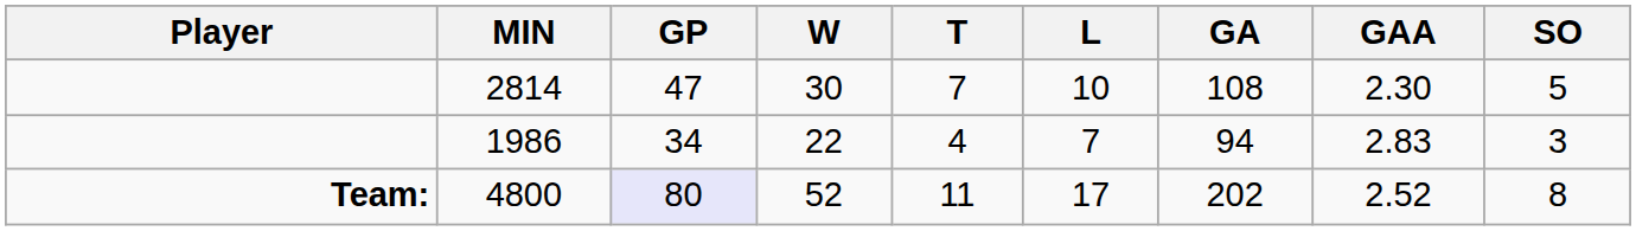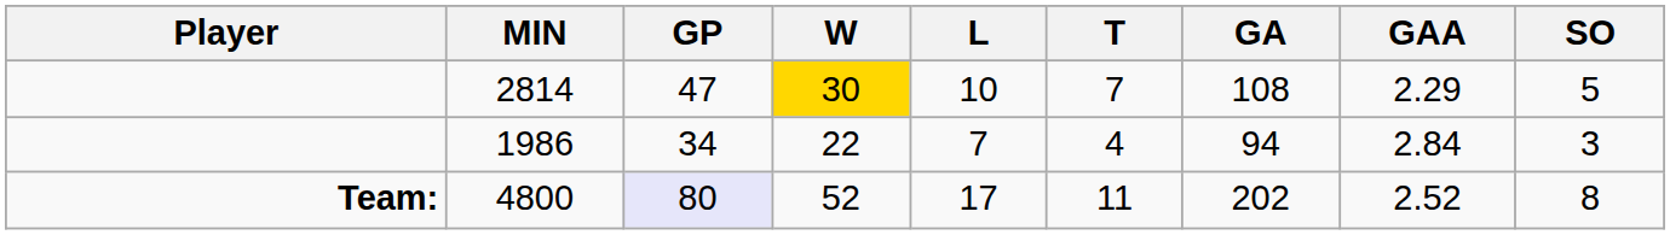 <table class="wikitable sortable" width="60%">
 <tr>
 <th bgcolor="#DDDDFF" width="10%">Player</th>
 <th width="3%" bgcolor="#DDDDFF" title="Minutes played">MIN</th>
 <th width="3%" bgcolor="#DDDDFF" title="Games played in">GP</th>
 <th width="3%" bgcolor="#DDDDFF" title="Games played in">W</th>
+<th width="3%" bgcolor="#DDDDFF"title="Games played in">L</th>
 <th width="3%" bgcolor="#DDDDFF" title="Ties">T</th>
-<th width="3%" bgcolor="#DDDDFF"title="Games played in">L</th>
 <th width="3%" bgcolor="#DDDDFF" title="Goals against">GA</th>
 <th width="3%" bgcolor="#DDDDFF" title="Goals against average">GAA</th>
 <th width="3%" bgcolor="#DDDDFF"title="Shut-outs">SO</th>
 </tr>
 <tr align="center">
 <td align="right"></td>
 <td>2814</td>
 <td>47</td>
-<td>30</td>
+<td style="background: gold;">30</td>
+<td>10</td>
 <td>7</td>
-<td>10</td>
 <td>108</td>
-<td>2.30</td>
+<td>2.29</td>
 <td>5</td>
 </tr>
 <tr align="center">
 <td align="right"></td>
 <td>1986</td>
 <td>34</td>
 <td>22</td>
+<td>7</td>
 <td>4</td>
-<td>7</td>
 <td>94</td>
-<td>2.83</td>
+<td>2.84</td>
 <td>3</td>
 </tr>
 <tr align="center">
 <td align="right"><strong>Team:</strong></td>
 <td>4800</td>
 <td style="background: lavender;">80</td>
 <td>52</td>
+<td>17</td>
 <td>11</td>
-<td>17</td>
 <td>202</td>
 <td>2.52</td>
 <td>8</td>
 </tr>
 </table>
